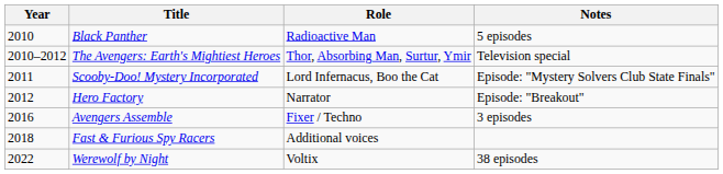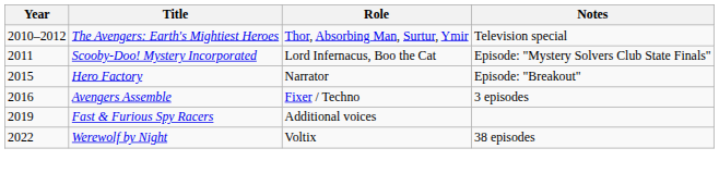 <table class="wikitable sortable">
 <tr>
 <th>Year</th>
 <th>Title</th>
 <th>Role</th>
 <th class="unsortable">Notes</th>
-</tr>
-<tr>
-<td>2010</td>
-<td><em><a href='#'>Black Panther</a></em></td>
-<td><a href='#'>Radioactive Man</a></td>
-<td>5 episodes</td>
 </tr>
 <tr>
 <td>2010–2012</td>
 <td><em><a href='#'>The Avengers: Earth's Mightiest Heroes</a></em></td>
 <td><a href='#'>Thor</a>, <a href='#'>Absorbing Man</a>, <a href='#'>Surtur</a>, <a href='#'>Ymir</a></td>
 <td>Television special</td>
 </tr>
 <tr>
 <td>2011</td>
 <td><em><a href='#'>Scooby-Doo! Mystery Incorporated</a></em></td>
 <td>Lord Infernacus, Boo the Cat</td>
 <td>Episode: "Mystery Solvers Club State Finals"</td>
 </tr>
 <tr>
-<td>2012</td>
+<td>2015</td>
 <td><em><a href='#'>Hero Factory</a></em></td>
 <td>Narrator</td>
 <td>Episode: "Breakout"</td>
 </tr>
 <tr>
 <td>2016</td>
 <td><em><a href='#'>Avengers Assemble</a></em></td>
 <td><a href='#'>Fixer</a> / Techno</td>
 <td>3 episodes</td>
 </tr>
 <tr>
-<td>2018</td>
+<td>2019</td>
 <td><em><a href='#'>Fast & Furious Spy Racers</a></em></td>
 <td>Additional voices</td>
 <td></td>
 </tr>
 <tr>
 <td>2022</td>
 <td><em><a href='#'>Werewolf by Night</a></em></td>
 <td>Voltix</td>
 <td>38 episodes</td>
 </tr>
 </table>
